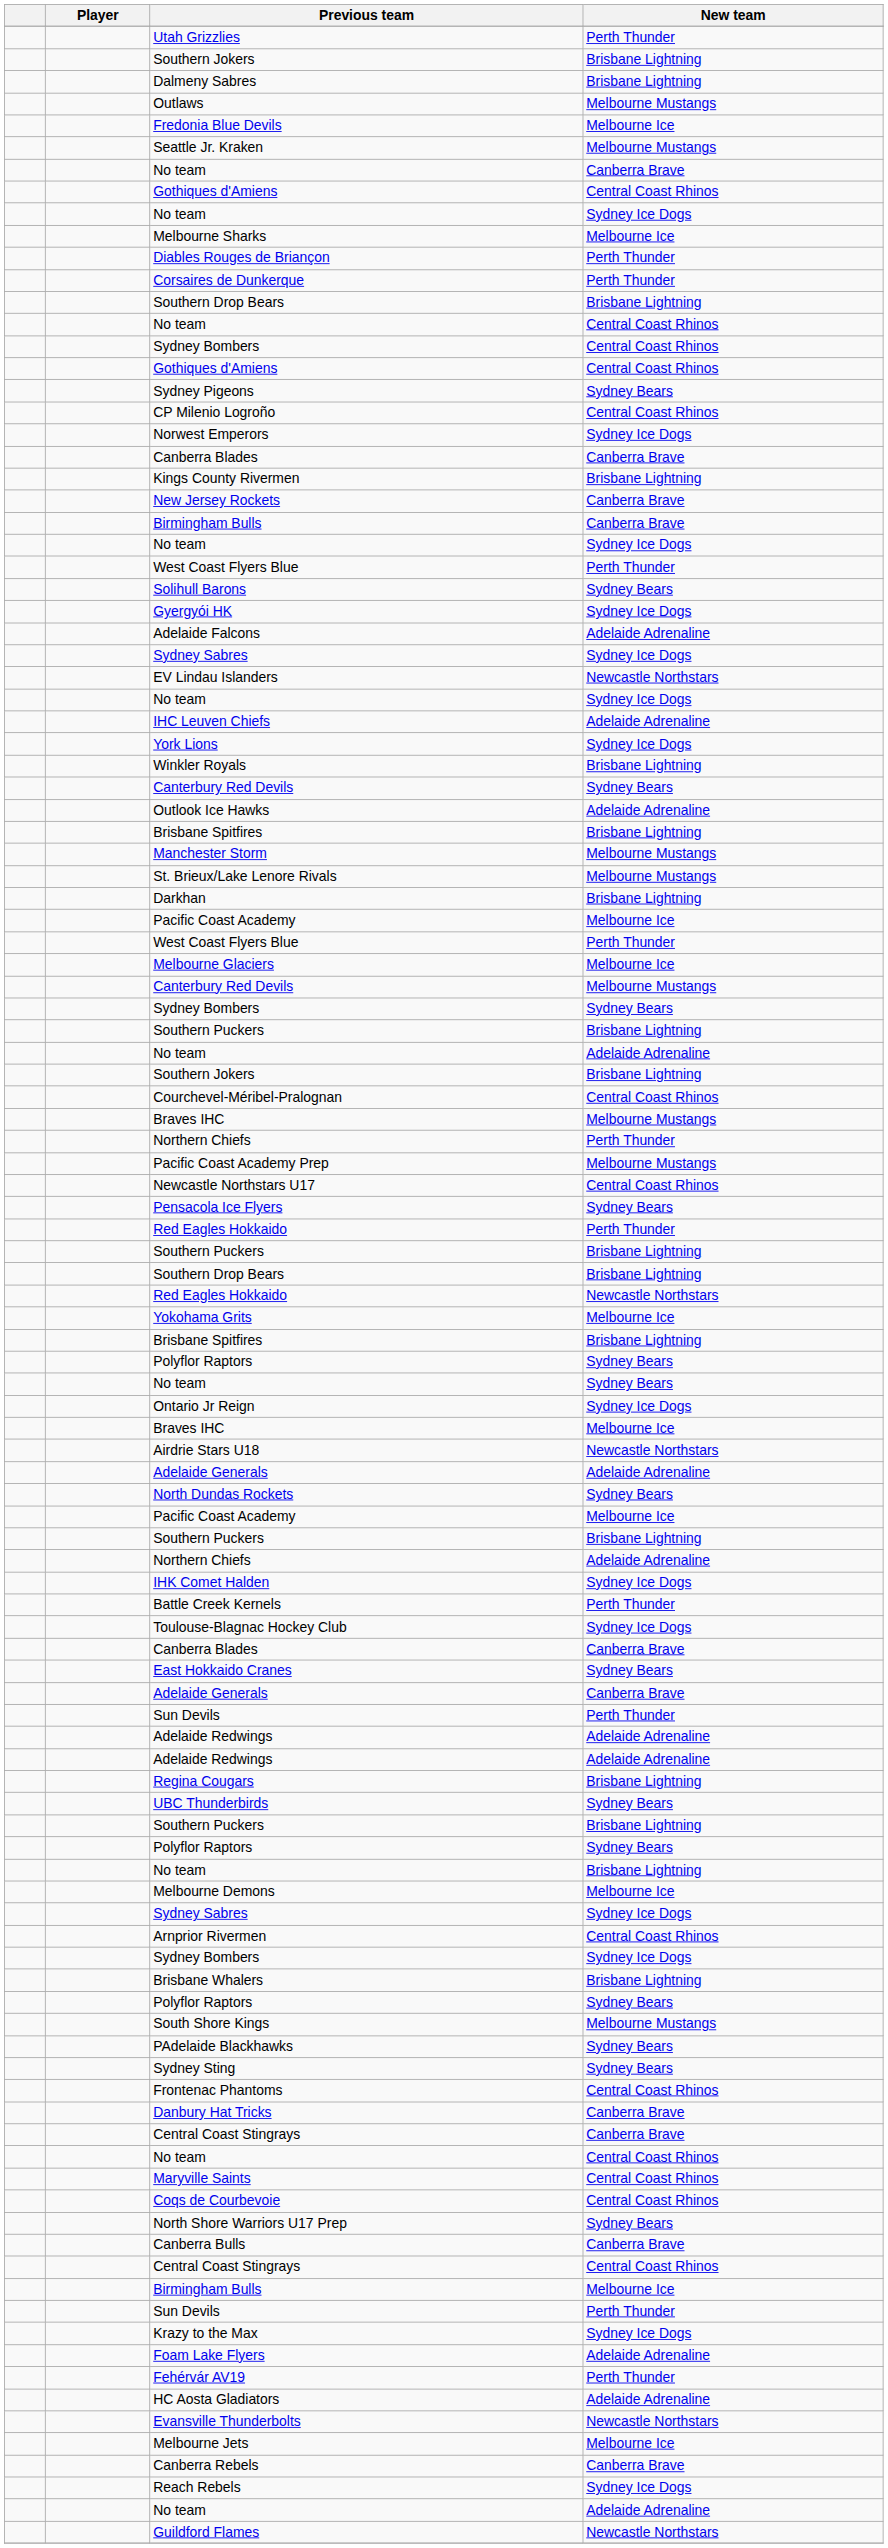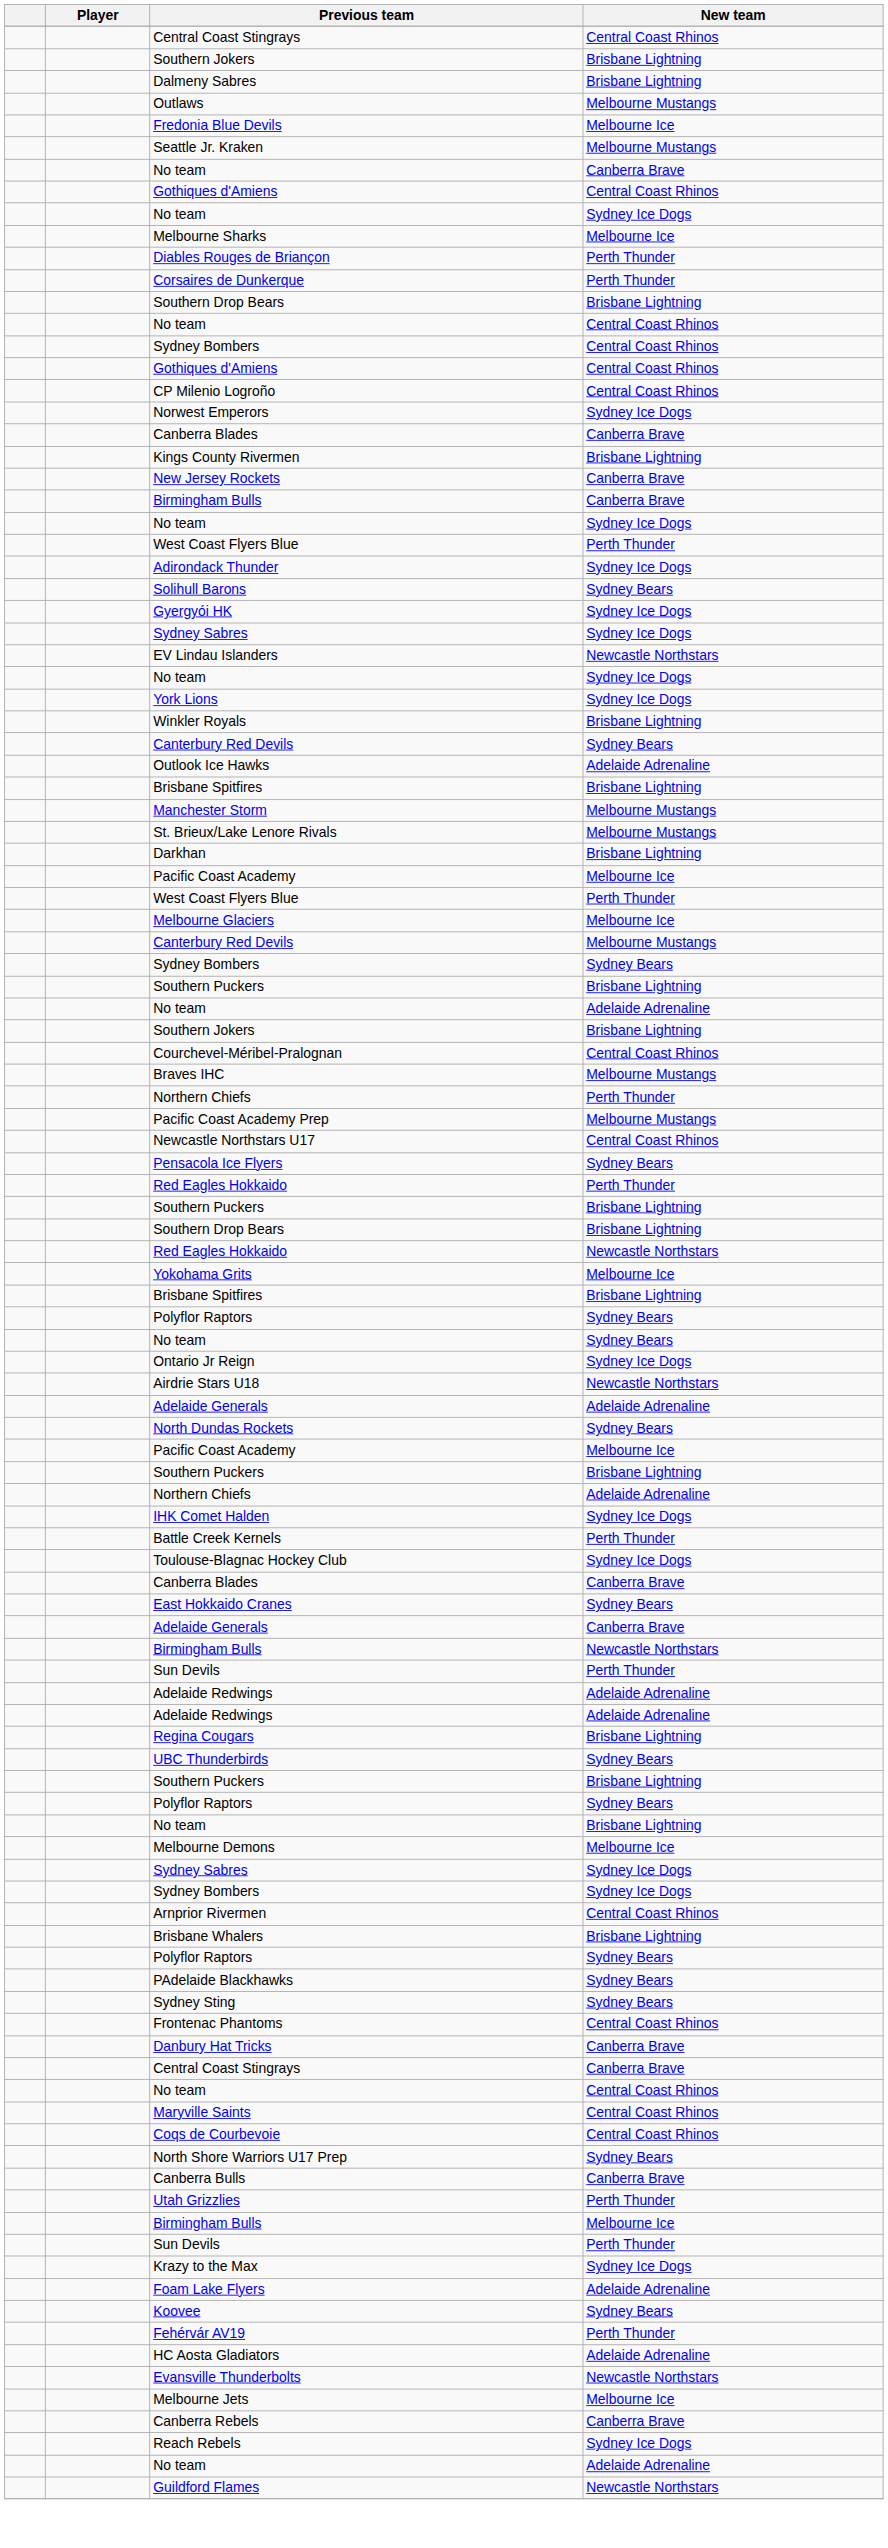 <table class="sortable wikitable" width=80% font-size=90%>
 <tr>
 <th width=40></th>
 <th>Player</th>
 <th>Previous team</th>
 <th>New team</th>
 </tr>
 <tr>
 </tr>
 <tr>
 <td align="center"></td>
 <td></td>
-<td><a href='#'>Utah Grizzlies</a></td>
-<td><a href='#'>Perth Thunder</a></td>
+<td>Central Coast Stingrays</td>
+<td><a href='#'>Central Coast Rhinos</a></td>
 </tr>
 <tr>
 <td align="center"></td>
 <td></td>
 <td>Southern Jokers</td>
 <td><a href='#'>Brisbane Lightning</a></td>
 </tr>
 <tr>
 <td align="center"></td>
 <td></td>
 <td>Dalmeny Sabres</td>
 <td><a href='#'>Brisbane Lightning</a></td>
 </tr>
 <tr>
 <td align="center"></td>
 <td></td>
 <td>Outlaws</td>
 <td><a href='#'>Melbourne Mustangs</a></td>
 </tr>
 <tr>
 <td align="center"></td>
 <td></td>
 <td><a href='#'>Fredonia Blue Devils</a></td>
 <td><a href='#'>Melbourne Ice</a></td>
 </tr>
 <tr>
 <td align="center"></td>
 <td></td>
 <td>Seattle Jr. Kraken</td>
 <td><a href='#'>Melbourne Mustangs</a></td>
 </tr>
 <tr>
 <td align="center"></td>
 <td></td>
 <td>No team</td>
 <td><a href='#'>Canberra Brave</a></td>
 </tr>
 <tr>
 <td align="center"></td>
 <td></td>
 <td><a href='#'>Gothiques d'Amiens</a></td>
 <td><a href='#'>Central Coast Rhinos</a></td>
 </tr>
 <tr>
 <td align="center"></td>
 <td></td>
 <td>No team</td>
 <td><a href='#'>Sydney Ice Dogs</a></td>
 </tr>
 <tr>
 <td align="center"></td>
 <td></td>
 <td>Melbourne Sharks</td>
 <td><a href='#'>Melbourne Ice</a></td>
 </tr>
 <tr>
 <td align="center"></td>
 <td></td>
 <td><a href='#'>Diables Rouges de Briançon</a></td>
 <td><a href='#'>Perth Thunder</a></td>
 </tr>
 <tr>
 <td align="center"></td>
 <td></td>
 <td><a href='#'>Corsaires de Dunkerque</a></td>
 <td><a href='#'>Perth Thunder</a></td>
 </tr>
 <tr>
 <td align="center"></td>
 <td></td>
 <td>Southern Drop Bears</td>
 <td><a href='#'>Brisbane Lightning</a></td>
 </tr>
 <tr>
 <td align="center"></td>
 <td></td>
 <td>No team</td>
 <td><a href='#'>Central Coast Rhinos</a></td>
 </tr>
 <tr>
 <td align="center"></td>
 <td></td>
 <td>Sydney Bombers</td>
 <td><a href='#'>Central Coast Rhinos</a></td>
 </tr>
 <tr>
 <td align="center"></td>
 <td></td>
 <td><a href='#'>Gothiques d'Amiens</a></td>
 <td><a href='#'>Central Coast Rhinos</a></td>
 </tr>
 <tr>
 <td align="center"></td>
 <td></td>
-<td>Sydney Pigeons</td>
-<td><a href='#'>Sydney Bears</a></td>
-</tr>
-<tr>
-<td align="center"></td>
-<td></td>
 <td>CP Milenio Logroño</td>
 <td><a href='#'>Central Coast Rhinos</a></td>
 </tr>
 <tr>
 <td align="center"></td>
 <td></td>
 <td>Norwest Emperors</td>
 <td><a href='#'>Sydney Ice Dogs</a></td>
 </tr>
 <tr>
 <td align="center"></td>
 <td></td>
 <td>Canberra Blades</td>
 <td><a href='#'>Canberra Brave</a></td>
 </tr>
 <tr>
 <td align="center"></td>
 <td></td>
 <td>Kings County Rivermen</td>
 <td><a href='#'>Brisbane Lightning</a></td>
 </tr>
 <tr>
 <td align="center"></td>
 <td></td>
 <td><a href='#'>New Jersey Rockets</a></td>
 <td><a href='#'>Canberra Brave</a></td>
 </tr>
 <tr>
 <td align="center"></td>
 <td></td>
 <td><a href='#'>Birmingham Bulls</a></td>
 <td><a href='#'>Canberra Brave</a></td>
 </tr>
 <tr>
 <td align="center"></td>
 <td></td>
 <td>No team</td>
 <td><a href='#'>Sydney Ice Dogs</a></td>
 </tr>
 <tr>
 <td align="center"></td>
 <td></td>
 <td>West Coast Flyers Blue</td>
 <td><a href='#'>Perth Thunder</a></td>
 </tr>
 <tr>
 <td align="center"></td>
 <td></td>
+<td><a href='#'>Adirondack Thunder</a></td>
+<td><a href='#'>Sydney Ice Dogs</a></td>
+</tr>
+<tr>
+<td align="center"></td>
+<td></td>
 <td><a href='#'>Solihull Barons</a></td>
 <td><a href='#'>Sydney Bears</a></td>
 </tr>
 <tr>
 <td align="center"></td>
 <td></td>
 <td><a href='#'>Gyergyói HK</a></td>
 <td><a href='#'>Sydney Ice Dogs</a></td>
-</tr>
-<tr>
-<td align="center"></td>
-<td></td>
-<td>Adelaide Falcons</td>
-<td><a href='#'>Adelaide Adrenaline</a></td>
 </tr>
 <tr>
 <td align="center"></td>
 <td></td>
 <td><a href='#'>Sydney Sabres</a></td>
 <td><a href='#'>Sydney Ice Dogs</a></td>
 </tr>
 <tr>
 <td align="center"></td>
 <td></td>
 <td>EV Lindau Islanders</td>
 <td><a href='#'>Newcastle Northstars</a></td>
 </tr>
 <tr>
 <td align="center"></td>
 <td></td>
 <td>No team</td>
 <td><a href='#'>Sydney Ice Dogs</a></td>
-</tr>
-<tr>
-<td align="center"></td>
-<td></td>
-<td><a href='#'>IHC Leuven Chiefs</a></td>
-<td><a href='#'>Adelaide Adrenaline</a></td>
 </tr>
 <tr>
 <td align="center"></td>
 <td></td>
 <td><a href='#'>York Lions</a></td>
 <td><a href='#'>Sydney Ice Dogs</a></td>
 </tr>
 <tr>
 <td align="center"></td>
 <td></td>
 <td>Winkler Royals</td>
 <td><a href='#'>Brisbane Lightning</a></td>
 </tr>
 <tr>
 <td align="center"></td>
 <td></td>
 <td><a href='#'>Canterbury Red Devils</a></td>
 <td><a href='#'>Sydney Bears</a></td>
 </tr>
 <tr>
 <td align="center"></td>
 <td></td>
 <td>Outlook Ice Hawks</td>
 <td><a href='#'>Adelaide Adrenaline</a></td>
 </tr>
 <tr>
 <td align="center"></td>
 <td></td>
 <td>Brisbane Spitfires</td>
 <td><a href='#'>Brisbane Lightning</a></td>
 </tr>
 <tr>
 <td align="center"></td>
 <td></td>
 <td><a href='#'>Manchester Storm</a></td>
 <td><a href='#'>Melbourne Mustangs</a></td>
 </tr>
 <tr>
 <td align="center"></td>
 <td></td>
 <td>St. Brieux/Lake Lenore Rivals</td>
 <td><a href='#'>Melbourne Mustangs</a></td>
 </tr>
 <tr>
 <td align="center"></td>
 <td></td>
 <td>Darkhan</td>
 <td><a href='#'>Brisbane Lightning</a></td>
 </tr>
 <tr>
 <td align="center"></td>
 <td></td>
 <td>Pacific Coast Academy</td>
 <td><a href='#'>Melbourne Ice</a></td>
 </tr>
 <tr>
 <td align="center"></td>
 <td></td>
 <td>West Coast Flyers Blue</td>
 <td><a href='#'>Perth Thunder</a></td>
 </tr>
 <tr>
 <td align="center"></td>
 <td></td>
 <td><a href='#'>Melbourne Glaciers</a></td>
 <td><a href='#'>Melbourne Ice</a></td>
 </tr>
 <tr>
 <td align="center"></td>
 <td></td>
 <td><a href='#'>Canterbury Red Devils</a></td>
 <td><a href='#'>Melbourne Mustangs</a></td>
 </tr>
 <tr>
 <td align="center"></td>
 <td></td>
 <td>Sydney Bombers</td>
 <td><a href='#'>Sydney Bears</a></td>
 </tr>
 <tr>
 <td align="center"></td>
 <td></td>
 <td>Southern Puckers</td>
 <td><a href='#'>Brisbane Lightning</a></td>
 </tr>
 <tr>
 <td align="center"></td>
 <td></td>
 <td>No team</td>
 <td><a href='#'>Adelaide Adrenaline</a></td>
 </tr>
 <tr>
 <td align="center"></td>
 <td></td>
 <td>Southern Jokers</td>
 <td><a href='#'>Brisbane Lightning</a></td>
 </tr>
 <tr>
 <td align="center"></td>
 <td></td>
 <td>Courchevel-Méribel-Pralognan</td>
 <td><a href='#'>Central Coast Rhinos</a></td>
 </tr>
 <tr>
 <td align="center"></td>
 <td></td>
 <td>Braves IHC</td>
 <td><a href='#'>Melbourne Mustangs</a></td>
 </tr>
 <tr>
 <td align="center"></td>
 <td></td>
 <td>Northern Chiefs</td>
 <td><a href='#'>Perth Thunder</a></td>
 </tr>
 <tr>
 <td align="center"></td>
 <td></td>
 <td>Pacific Coast Academy Prep</td>
 <td><a href='#'>Melbourne Mustangs</a></td>
 </tr>
 <tr>
 <td align="center"></td>
 <td></td>
 <td>Newcastle Northstars U17</td>
 <td><a href='#'>Central Coast Rhinos</a></td>
 </tr>
 <tr>
 <td align="center"></td>
 <td></td>
 <td><a href='#'>Pensacola Ice Flyers</a></td>
 <td><a href='#'>Sydney Bears</a></td>
 </tr>
 <tr>
 <td align="center"></td>
 <td></td>
 <td><a href='#'>Red Eagles Hokkaido</a></td>
 <td><a href='#'>Perth Thunder</a></td>
 </tr>
 <tr>
 <td align="center"></td>
 <td></td>
 <td>Southern Puckers</td>
 <td><a href='#'>Brisbane Lightning</a></td>
 </tr>
 <tr>
 <td align="center"></td>
 <td></td>
 <td>Southern Drop Bears</td>
 <td><a href='#'>Brisbane Lightning</a></td>
 </tr>
 <tr>
 <td align="center"></td>
 <td></td>
 <td><a href='#'>Red Eagles Hokkaido</a></td>
 <td><a href='#'>Newcastle Northstars</a></td>
 </tr>
 <tr>
 <td align="center"></td>
 <td></td>
 <td><a href='#'>Yokohama Grits</a></td>
 <td><a href='#'>Melbourne Ice</a></td>
 </tr>
 <tr>
 <td align="center"></td>
 <td></td>
 <td>Brisbane Spitfires</td>
 <td><a href='#'>Brisbane Lightning</a></td>
 </tr>
 <tr>
 <td align="center"></td>
 <td></td>
 <td>Polyflor Raptors</td>
 <td><a href='#'>Sydney Bears</a></td>
 </tr>
 <tr>
 <td align="center"></td>
 <td></td>
 <td>No team</td>
 <td><a href='#'>Sydney Bears</a></td>
 </tr>
 <tr>
 <td align="center"></td>
 <td></td>
 <td>Ontario Jr Reign</td>
 <td><a href='#'>Sydney Ice Dogs</a></td>
 </tr>
 <tr>
 <td align="center"></td>
 <td></td>
-<td>Braves IHC</td>
-<td><a href='#'>Melbourne Ice</a></td>
-</tr>
-<tr>
-<td align="center"></td>
-<td></td>
 <td>Airdrie Stars U18</td>
 <td><a href='#'>Newcastle Northstars</a></td>
 </tr>
 <tr>
 <td align="center"></td>
 <td></td>
 <td><a href='#'>Adelaide Generals</a></td>
 <td><a href='#'>Adelaide Adrenaline</a></td>
 </tr>
 <tr>
 <td align="center"></td>
 <td></td>
 <td><a href='#'>North Dundas Rockets</a></td>
 <td><a href='#'>Sydney Bears</a></td>
 </tr>
 <tr>
 <td align="center"></td>
 <td></td>
 <td>Pacific Coast Academy</td>
 <td><a href='#'>Melbourne Ice</a></td>
 </tr>
 <tr>
 <td align="center"></td>
 <td></td>
 <td>Southern Puckers</td>
 <td><a href='#'>Brisbane Lightning</a></td>
 </tr>
 <tr>
 <td align="center"></td>
 <td></td>
 <td>Northern Chiefs</td>
 <td><a href='#'>Adelaide Adrenaline</a></td>
 </tr>
 <tr>
 <td align="center"></td>
 <td></td>
 <td><a href='#'>IHK Comet Halden</a></td>
 <td><a href='#'>Sydney Ice Dogs</a></td>
 </tr>
 <tr>
 <td align="center"></td>
 <td></td>
 <td>Battle Creek Kernels</td>
 <td><a href='#'>Perth Thunder</a></td>
 </tr>
 <tr>
 <td align="center"></td>
 <td></td>
 <td>Toulouse-Blagnac Hockey Club</td>
 <td><a href='#'>Sydney Ice Dogs</a></td>
 </tr>
 <tr>
 <td align="center"></td>
 <td></td>
 <td>Canberra Blades</td>
 <td><a href='#'>Canberra Brave</a></td>
 </tr>
 <tr>
 <td align="center"></td>
 <td></td>
 <td><a href='#'>East Hokkaido Cranes</a></td>
 <td><a href='#'>Sydney Bears</a></td>
 </tr>
 <tr>
 <td align="center"></td>
 <td></td>
 <td><a href='#'>Adelaide Generals</a></td>
 <td><a href='#'>Canberra Brave</a></td>
 </tr>
 <tr>
 <td align="center"></td>
 <td></td>
+<td><a href='#'>Birmingham Bulls</a></td>
+<td><a href='#'>Newcastle Northstars</a></td>
+</tr>
+<tr>
+<td align="center"></td>
+<td></td>
 <td>Sun Devils</td>
 <td><a href='#'>Perth Thunder</a></td>
 </tr>
 <tr>
 <td align="center"></td>
 <td></td>
 <td>Adelaide Redwings</td>
 <td><a href='#'>Adelaide Adrenaline</a></td>
 </tr>
 <tr>
 <td align="center"></td>
 <td></td>
 <td>Adelaide Redwings</td>
 <td><a href='#'>Adelaide Adrenaline</a></td>
 </tr>
 <tr>
 <td align="center"></td>
 <td></td>
 <td><a href='#'>Regina Cougars</a></td>
 <td><a href='#'>Brisbane Lightning</a></td>
 </tr>
 <tr>
 <td align="center"></td>
 <td></td>
 <td><a href='#'>UBC Thunderbirds</a></td>
 <td><a href='#'>Sydney Bears</a></td>
 </tr>
 <tr>
 <td align="center"></td>
 <td></td>
 <td>Southern Puckers</td>
 <td><a href='#'>Brisbane Lightning</a></td>
 </tr>
 <tr>
 <td align="center"></td>
 <td></td>
 <td>Polyflor Raptors</td>
 <td><a href='#'>Sydney Bears</a></td>
 </tr>
 <tr>
 <td align="center"></td>
 <td></td>
 <td>No team</td>
 <td><a href='#'>Brisbane Lightning</a></td>
 </tr>
 <tr>
 <td align="center"></td>
 <td></td>
 <td>Melbourne Demons</td>
 <td><a href='#'>Melbourne Ice</a></td>
 </tr>
 <tr>
 <td align="center"></td>
 <td></td>
 <td><a href='#'>Sydney Sabres</a></td>
 <td><a href='#'>Sydney Ice Dogs</a></td>
 </tr>
 <tr>
 <td align="center"></td>
 <td></td>
-<td>Arnprior Rivermen</td>
-<td><a href='#'>Central Coast Rhinos</a></td>
+<td>Sydney Bombers</td>
+<td><a href='#'>Sydney Ice Dogs</a></td>
 </tr>
 <tr>
 <td align="center"></td>
 <td></td>
-<td>Sydney Bombers</td>
-<td><a href='#'>Sydney Ice Dogs</a></td>
+<td>Arnprior Rivermen</td>
+<td><a href='#'>Central Coast Rhinos</a></td>
 </tr>
 <tr>
 <td align="center"></td>
 <td></td>
 <td>Brisbane Whalers</td>
 <td><a href='#'>Brisbane Lightning</a></td>
 </tr>
 <tr>
 <td align="center"></td>
 <td></td>
 <td>Polyflor Raptors</td>
 <td><a href='#'>Sydney Bears</a></td>
-</tr>
-<tr>
-<td align="center"></td>
-<td></td>
-<td>South Shore Kings</td>
-<td><a href='#'>Melbourne Mustangs</a></td>
 </tr>
 <tr>
 <td align="center"></td>
 <td></td>
 <td>PAdelaide Blackhawks</td>
 <td><a href='#'>Sydney Bears</a></td>
 </tr>
 <tr>
 <td align="center"></td>
 <td></td>
 <td>Sydney Sting</td>
 <td><a href='#'>Sydney Bears</a></td>
 </tr>
 <tr>
 <td align="center"></td>
 <td></td>
 <td>Frontenac Phantoms</td>
 <td><a href='#'>Central Coast Rhinos</a></td>
 </tr>
 <tr>
 <td align="center"></td>
 <td></td>
 <td><a href='#'>Danbury Hat Tricks</a></td>
 <td><a href='#'>Canberra Brave</a></td>
 </tr>
 <tr>
 <td align="center"></td>
 <td></td>
 <td>Central Coast Stingrays</td>
 <td><a href='#'>Canberra Brave</a></td>
 </tr>
 <tr>
 <td align="center"></td>
 <td></td>
 <td>No team</td>
 <td><a href='#'>Central Coast Rhinos</a></td>
 </tr>
 <tr>
 <td align="center"></td>
 <td></td>
 <td><a href='#'>Maryville Saints</a></td>
 <td><a href='#'>Central Coast Rhinos</a></td>
 </tr>
 <tr>
 <td align="center"></td>
 <td></td>
 <td><a href='#'>Coqs de Courbevoie</a></td>
 <td><a href='#'>Central Coast Rhinos</a></td>
 </tr>
 <tr>
 <td align="center"></td>
 <td></td>
 <td>North Shore Warriors U17 Prep</td>
 <td><a href='#'>Sydney Bears</a></td>
 </tr>
 <tr>
 <td align="center"></td>
 <td></td>
 <td>Canberra Bulls</td>
 <td><a href='#'>Canberra Brave</a></td>
 </tr>
 <tr>
 <td align="center"></td>
 <td></td>
-<td>Central Coast Stingrays</td>
-<td><a href='#'>Central Coast Rhinos</a></td>
+<td><a href='#'>Utah Grizzlies</a></td>
+<td><a href='#'>Perth Thunder</a></td>
 </tr>
 <tr>
 <td align="center"></td>
 <td></td>
 <td><a href='#'>Birmingham Bulls</a></td>
 <td><a href='#'>Melbourne Ice</a></td>
 </tr>
 <tr>
 <td align="center"></td>
 <td></td>
 <td>Sun Devils</td>
 <td><a href='#'>Perth Thunder</a></td>
 </tr>
 <tr>
 <td align="center"></td>
 <td></td>
 <td>Krazy to the Max</td>
 <td><a href='#'>Sydney Ice Dogs</a></td>
 </tr>
 <tr>
 <td align="center"></td>
 <td></td>
 <td><a href='#'>Foam Lake Flyers</a></td>
 <td><a href='#'>Adelaide Adrenaline</a></td>
+</tr>
+<tr>
+<td align="center"></td>
+<td></td>
+<td><a href='#'>Koovee</a></td>
+<td><a href='#'>Sydney Bears</a></td>
 </tr>
 <tr>
 <td align="center"></td>
 <td></td>
 <td><a href='#'>Fehérvár AV19</a></td>
 <td><a href='#'>Perth Thunder</a></td>
 </tr>
 <tr>
 <td align="center"></td>
 <td></td>
 <td>HC Aosta Gladiators</td>
 <td><a href='#'>Adelaide Adrenaline</a></td>
 </tr>
 <tr>
 <td align="center"></td>
 <td></td>
 <td><a href='#'>Evansville Thunderbolts</a></td>
 <td><a href='#'>Newcastle Northstars</a></td>
 </tr>
 <tr>
 <td align="center"></td>
 <td></td>
 <td>Melbourne Jets</td>
 <td><a href='#'>Melbourne Ice</a></td>
 </tr>
 <tr>
 <td align="center"></td>
 <td></td>
 <td>Canberra Rebels</td>
 <td><a href='#'>Canberra Brave</a></td>
 </tr>
 <tr>
 <td align="center"></td>
 <td></td>
 <td>Reach Rebels</td>
 <td><a href='#'>Sydney Ice Dogs</a></td>
 </tr>
 <tr>
 <td align="center"></td>
 <td></td>
 <td>No team</td>
 <td><a href='#'>Adelaide Adrenaline</a></td>
 </tr>
 <tr>
 <td align="center"></td>
 <td></td>
 <td><a href='#'>Guildford Flames</a></td>
 <td><a href='#'>Newcastle Northstars</a></td>
 </tr>
 <tr>
 </tr>
 </table>
